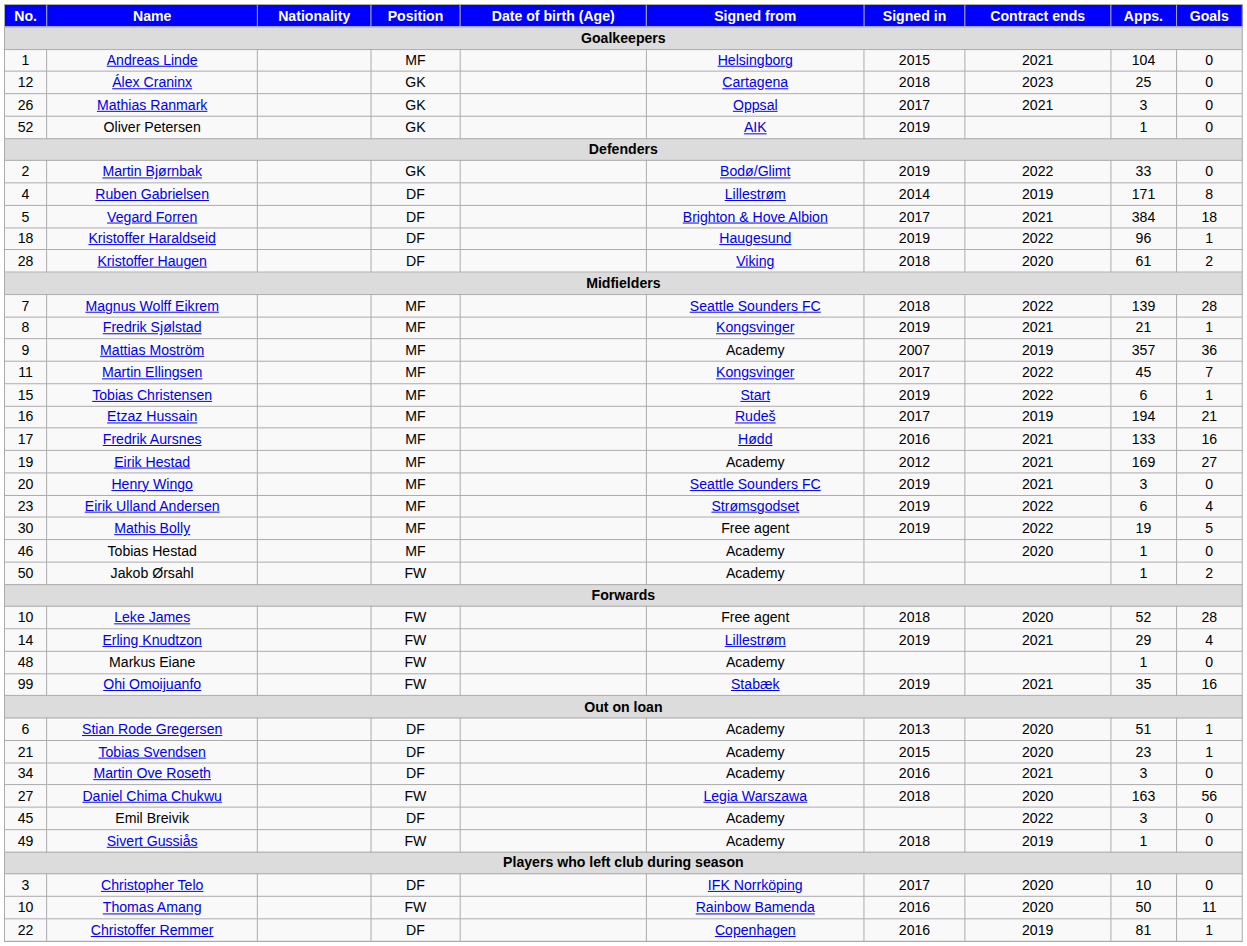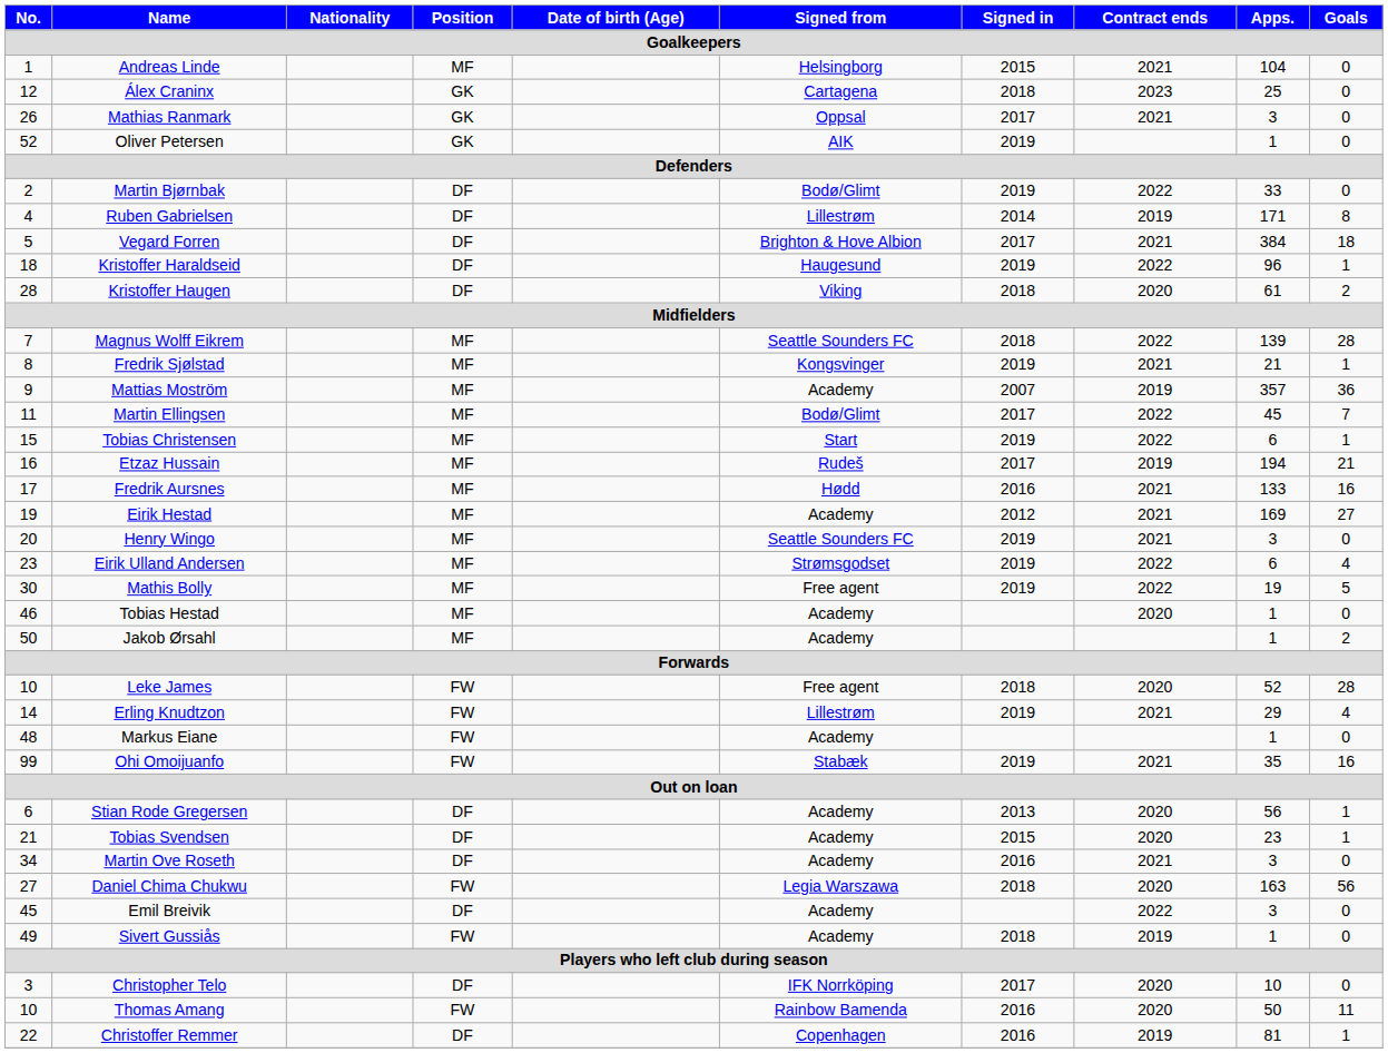 <table class="wikitable"  style="text-align:center; font-size:90%; width:100%;">
 <tr>
 <th style="background:#00f; color:white; text-align:center;">No.</th>
 <th style="background:#00f; color:white; text-align:center;">Name</th>
 <th style="background:#00f; color:white; text-align:center;">Nationality</th>
 <th style="background:#00f; color:white; text-align:center;">Position</th>
 <th style="background:#00f; color:white; text-align:center;">Date of birth (Age)</th>
 <th style="background:#00f; color:white; text-align:center;">Signed from</th>
 <th style="background:#00f; color:white; text-align:center;">Signed in</th>
 <th style="background:#00f; color:white; text-align:center;">Contract ends</th>
 <th style="background:#00f; color:white; text-align:center;">Apps.</th>
 <th style="background:#00f; color:white; text-align:center;">Goals</th>
 </tr>
 <tr>
 <th colspan="11"  style="background:#dcdcdc; text-align:center;">Goalkeepers</th>
 </tr>
 <tr>
 <td>1</td>
 <td><a href='#'>Andreas Linde</a></td>
 <td></td>
 <td>MF</td>
 <td></td>
 <td><a href='#'>Helsingborg</a></td>
 <td>2015</td>
 <td>2021</td>
 <td>104</td>
 <td>0</td>
 </tr>
 <tr>
 <td>12</td>
 <td><a href='#'>Álex Craninx</a></td>
 <td></td>
 <td>GK</td>
 <td></td>
 <td><a href='#'>Cartagena</a></td>
 <td>2018</td>
 <td>2023</td>
 <td>25</td>
 <td>0</td>
 </tr>
 <tr>
 <td>26</td>
 <td><a href='#'>Mathias Ranmark</a></td>
 <td></td>
 <td>GK</td>
 <td></td>
 <td><a href='#'>Oppsal</a></td>
 <td>2017</td>
 <td>2021</td>
 <td>3</td>
 <td>0</td>
 </tr>
 <tr>
 <td>52</td>
 <td>Oliver Petersen</td>
 <td></td>
 <td>GK</td>
 <td></td>
 <td><a href='#'>AIK</a></td>
 <td>2019</td>
 <td></td>
 <td>1</td>
 <td>0</td>
 </tr>
 <tr>
 <th colspan="11"  style="background:#dcdcdc; text-align:center;">Defenders</th>
 </tr>
 <tr>
 <td>2</td>
 <td><a href='#'>Martin Bjørnbak</a></td>
 <td></td>
-<td>GK</td>
+<td>DF</td>
 <td></td>
 <td><a href='#'>Bodø/Glimt</a></td>
 <td>2019</td>
 <td>2022</td>
 <td>33</td>
 <td>0</td>
 </tr>
 <tr>
 <td>4</td>
 <td><a href='#'>Ruben Gabrielsen</a></td>
 <td></td>
 <td>DF</td>
 <td></td>
 <td><a href='#'>Lillestrøm</a></td>
 <td>2014</td>
 <td>2019</td>
 <td>171</td>
 <td>8</td>
 </tr>
 <tr>
 <td>5</td>
 <td><a href='#'>Vegard Forren</a></td>
 <td></td>
 <td>DF</td>
 <td></td>
 <td><a href='#'>Brighton & Hove Albion</a></td>
 <td>2017</td>
 <td>2021</td>
 <td>384</td>
 <td>18</td>
 </tr>
 <tr>
 <td>18</td>
 <td><a href='#'>Kristoffer Haraldseid</a></td>
 <td></td>
 <td>DF</td>
 <td></td>
 <td><a href='#'>Haugesund</a></td>
 <td>2019</td>
 <td>2022</td>
 <td>96</td>
 <td>1</td>
 </tr>
 <tr>
 <td>28</td>
 <td><a href='#'>Kristoffer Haugen</a></td>
 <td></td>
 <td>DF</td>
 <td></td>
 <td><a href='#'>Viking</a></td>
 <td>2018</td>
 <td>2020</td>
 <td>61</td>
 <td>2<br></td>
 </tr>
 <tr>
 <th colspan="11"  style="background:#dcdcdc; text-align:center;">Midfielders</th>
 </tr>
 <tr>
 <td>7</td>
 <td><a href='#'>Magnus Wolff Eikrem</a></td>
 <td></td>
 <td>MF</td>
 <td></td>
 <td><a href='#'>Seattle Sounders FC</a></td>
 <td>2018</td>
 <td>2022</td>
 <td>139</td>
 <td>28</td>
 </tr>
 <tr>
 <td>8</td>
 <td><a href='#'>Fredrik Sjølstad</a></td>
 <td></td>
 <td>MF</td>
 <td></td>
 <td><a href='#'>Kongsvinger</a></td>
 <td>2019</td>
 <td>2021</td>
 <td>21</td>
 <td>1</td>
 </tr>
 <tr>
 <td>9</td>
 <td><a href='#'>Mattias Moström</a></td>
 <td></td>
 <td>MF</td>
 <td></td>
 <td>Academy</td>
 <td>2007</td>
 <td>2019</td>
 <td>357</td>
 <td>36</td>
 </tr>
 <tr>
 <td>11</td>
 <td><a href='#'>Martin Ellingsen</a></td>
 <td></td>
 <td>MF</td>
 <td></td>
-<td><a href='#'>Kongsvinger</a></td>
+<td><a href='#'>Bodø/Glimt</a></td>
 <td>2017</td>
 <td>2022</td>
 <td>45</td>
 <td>7</td>
 </tr>
 <tr>
 <td>15</td>
 <td><a href='#'>Tobias Christensen</a></td>
 <td></td>
 <td>MF</td>
 <td></td>
 <td><a href='#'>Start</a></td>
 <td>2019</td>
 <td>2022</td>
 <td>6</td>
 <td>1</td>
 </tr>
 <tr>
 <td>16</td>
 <td><a href='#'>Etzaz Hussain</a></td>
 <td></td>
 <td>MF</td>
 <td></td>
 <td><a href='#'>Rudeš</a></td>
 <td>2017</td>
 <td>2019</td>
 <td>194</td>
 <td>21</td>
 </tr>
 <tr>
 <td>17</td>
 <td><a href='#'>Fredrik Aursnes</a></td>
 <td></td>
 <td>MF</td>
 <td></td>
 <td><a href='#'>Hødd</a></td>
 <td>2016</td>
 <td>2021</td>
 <td>133</td>
 <td>16</td>
 </tr>
 <tr>
 <td>19</td>
 <td><a href='#'>Eirik Hestad</a></td>
 <td></td>
 <td>MF</td>
 <td></td>
 <td>Academy</td>
 <td>2012</td>
 <td>2021</td>
 <td>169</td>
 <td>27</td>
 </tr>
 <tr>
 <td>20</td>
 <td><a href='#'>Henry Wingo</a></td>
 <td></td>
 <td>MF</td>
 <td></td>
 <td><a href='#'>Seattle Sounders FC</a></td>
 <td>2019</td>
 <td>2021</td>
 <td>3</td>
 <td>0</td>
 </tr>
 <tr>
 <td>23</td>
 <td><a href='#'>Eirik Ulland Andersen</a></td>
 <td></td>
 <td>MF</td>
 <td></td>
 <td><a href='#'>Strømsgodset</a></td>
 <td>2019</td>
 <td>2022</td>
 <td>6</td>
 <td>4</td>
 </tr>
 <tr>
 <td>30</td>
 <td><a href='#'>Mathis Bolly</a></td>
 <td></td>
 <td>MF</td>
 <td></td>
 <td>Free agent</td>
 <td>2019</td>
 <td>2022</td>
 <td>19</td>
 <td>5</td>
 </tr>
 <tr>
 <td>46</td>
 <td>Tobias Hestad</td>
 <td></td>
 <td>MF</td>
 <td></td>
 <td>Academy</td>
 <td></td>
 <td>2020</td>
 <td>1</td>
 <td>0</td>
 </tr>
 <tr>
 <td>50</td>
 <td>Jakob Ørsahl</td>
 <td></td>
-<td>FW</td>
+<td>MF</td>
 <td></td>
 <td>Academy</td>
 <td></td>
 <td></td>
 <td>1</td>
 <td>2</td>
 </tr>
 <tr>
 <th colspan="11"  style="background:#dcdcdc; text-align:center;">Forwards</th>
 </tr>
 <tr>
 <td>10</td>
 <td><a href='#'>Leke James</a></td>
 <td></td>
 <td>FW</td>
 <td></td>
 <td>Free agent</td>
 <td>2018</td>
 <td>2020</td>
 <td>52</td>
 <td>28</td>
 </tr>
 <tr>
 <td>14</td>
 <td><a href='#'>Erling Knudtzon</a></td>
 <td></td>
 <td>FW</td>
 <td></td>
 <td><a href='#'>Lillestrøm</a></td>
 <td>2019</td>
 <td>2021</td>
 <td>29</td>
 <td>4</td>
 </tr>
 <tr>
 <td>48</td>
 <td>Markus Eiane</td>
 <td></td>
 <td>FW</td>
 <td></td>
 <td>Academy</td>
 <td></td>
 <td></td>
 <td>1</td>
 <td>0</td>
 </tr>
 <tr>
 <td>99</td>
 <td><a href='#'>Ohi Omoijuanfo</a></td>
 <td></td>
 <td>FW</td>
 <td></td>
 <td><a href='#'>Stabæk</a></td>
 <td>2019</td>
 <td>2021</td>
 <td>35</td>
 <td>16</td>
 </tr>
 <tr>
 <th colspan="11"  style="background:#dcdcdc; text-align:center;">Out on loan</th>
 </tr>
 <tr>
 <td>6</td>
 <td><a href='#'>Stian Rode Gregersen</a></td>
 <td></td>
 <td>DF</td>
 <td></td>
 <td>Academy</td>
 <td>2013</td>
 <td>2020</td>
-<td>51</td>
+<td>56</td>
 <td>1</td>
 </tr>
 <tr>
 <td>21</td>
 <td><a href='#'>Tobias Svendsen</a></td>
 <td></td>
 <td>DF</td>
 <td></td>
 <td>Academy</td>
 <td>2015</td>
 <td>2020</td>
 <td>23</td>
 <td>1</td>
 </tr>
 <tr>
 <td>34</td>
 <td><a href='#'>Martin Ove Roseth</a></td>
 <td></td>
 <td>DF</td>
 <td></td>
 <td>Academy</td>
 <td>2016</td>
 <td>2021</td>
 <td>3</td>
 <td>0</td>
 </tr>
 <tr>
 <td>27</td>
 <td><a href='#'>Daniel Chima Chukwu</a></td>
 <td></td>
 <td>FW</td>
 <td></td>
 <td><a href='#'>Legia Warszawa</a></td>
 <td>2018</td>
 <td>2020</td>
 <td>163</td>
 <td>56</td>
 </tr>
 <tr>
 <td>45</td>
 <td>Emil Breivik</td>
 <td></td>
 <td>DF</td>
 <td></td>
 <td>Academy</td>
 <td></td>
 <td>2022</td>
 <td>3</td>
 <td>0</td>
 </tr>
 <tr>
 <td>49</td>
 <td><a href='#'>Sivert Gussiås</a></td>
 <td></td>
 <td>FW</td>
 <td></td>
 <td>Academy</td>
 <td>2018</td>
 <td>2019</td>
 <td>1</td>
 <td>0</td>
 </tr>
 <tr>
 <th colspan="11"  style="background:#dcdcdc; text-align:center;">Players who left club during season</th>
 </tr>
 <tr>
 <td>3</td>
 <td><a href='#'>Christopher Telo</a></td>
 <td></td>
 <td>DF</td>
 <td></td>
 <td><a href='#'>IFK Norrköping</a></td>
 <td>2017</td>
 <td>2020</td>
 <td>10</td>
 <td>0</td>
 </tr>
 <tr>
 <td>10</td>
 <td><a href='#'>Thomas Amang</a></td>
 <td></td>
 <td>FW</td>
 <td></td>
 <td><a href='#'>Rainbow Bamenda</a></td>
 <td>2016</td>
 <td>2020</td>
 <td>50</td>
 <td>11</td>
 </tr>
 <tr>
 <td>22</td>
 <td><a href='#'>Christoffer Remmer</a></td>
 <td></td>
 <td>DF</td>
 <td></td>
 <td><a href='#'>Copenhagen</a></td>
 <td>2016</td>
 <td>2019</td>
 <td>81</td>
 <td>1</td>
 </tr>
 <tr>
 </tr>
 </table>
